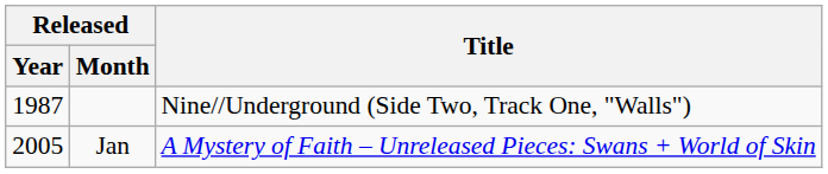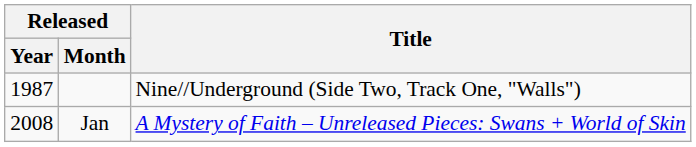 <table class="wikitable">
 <tr>
 <th colspan="2">Released</th>
 <th rowspan="2">Title</th>
 </tr>
 <tr>
 <th style="width:33px;">Year</th>
 <th style="width:44px;">Month</th>
 </tr>
 <tr>
 <td align="center">1987</td>
 <td align="center"></td>
 <td>Nine//Underground (Side Two, Track One, "Walls")</td>
 </tr>
 <tr>
-<td align="center">2005</td>
+<td align="center">2008</td>
 <td align="center">Jan</td>
 <td><em><a href='#'>A Mystery of Faith – Unreleased Pieces: Swans + World of Skin</a></em></td>
 </tr>
 </table>
